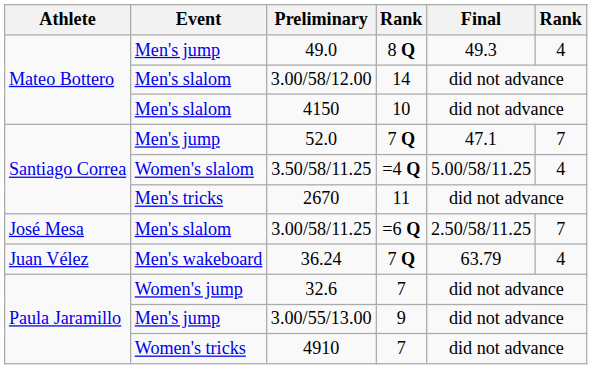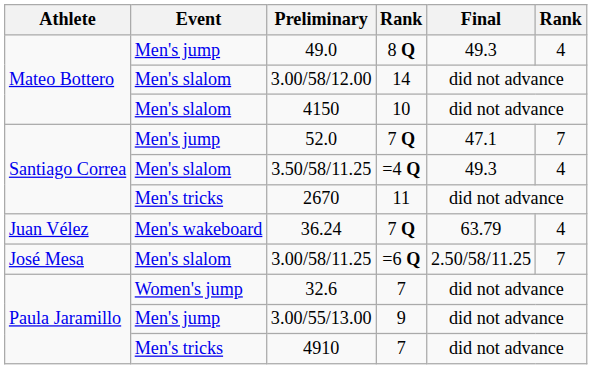 <table class="wikitable" style="font-size:90%">
 <tr>
 <th>Athlete</th>
 <th>Event</th>
 <th>Preliminary</th>
 <th>Rank</th>
 <th>Final</th>
 <th>Rank</th>
 </tr>
 <tr align=center>
 <td rowspan=3 align=left><a href='#'>Mateo Bottero</a></td>
 <td align=left><a href='#'>Men's jump</a></td>
 <td>49.0</td>
 <td>8 <strong>Q</strong></td>
 <td>49.3</td>
 <td>4</td>
 </tr>
 <tr align=center>
 <td align=left><a href='#'>Men's slalom</a></td>
 <td>3.00/58/12.00</td>
 <td>14</td>
 <td align=center colspan=2>did not advance</td>
 </tr>
 <tr align=center>
 <td align=left><a href='#'>Men's slalom</a></td>
 <td>4150</td>
 <td>10</td>
 <td align=center colspan=2>did not advance</td>
 </tr>
 <tr align=center>
 <td rowspan=3 align=left><a href='#'>Santiago Correa</a></td>
 <td align=left><a href='#'>Men's jump</a></td>
 <td>52.0</td>
 <td>7 <strong>Q</strong></td>
 <td>47.1</td>
 <td>7</td>
 </tr>
 <tr align=center>
-<td align=left><a href='#'>Women's slalom</a></td>
+<td align=left><a href='#'>Men's slalom</a></td>
 <td>3.50/58/11.25</td>
 <td>=4 <strong>Q</strong></td>
-<td>5.00/58/11.25</td>
+<td>49.3</td>
 <td>4</td>
 </tr>
 <tr align=center>
 <td align=left><a href='#'>Men's tricks</a></td>
 <td>2670</td>
 <td>11</td>
 <td align=center colspan=2>did not advance</td>
 </tr>
 <tr align=center>
+<td align=left><a href='#'>Juan Vélez</a></td>
+<td align=left><a href='#'>Men's wakeboard</a></td>
+<td>36.24</td>
+<td>7 <strong>Q</strong></td>
+<td>63.79</td>
+<td>4</td>
+</tr>
+<tr align=center>
 <td align=left><a href='#'>José Mesa</a></td>
 <td align=left><a href='#'>Men's slalom</a></td>
 <td>3.00/58/11.25</td>
 <td>=6 <strong>Q</strong></td>
 <td>2.50/58/11.25</td>
 <td>7</td>
-</tr>
-<tr align=center>
-<td align=left><a href='#'>Juan Vélez</a></td>
-<td align=left><a href='#'>Men's wakeboard</a></td>
-<td>36.24</td>
-<td>7 <strong>Q</strong></td>
-<td>63.79</td>
-<td>4</td>
 </tr>
 <tr align=center>
 <td rowspan=3 align=left><a href='#'>Paula Jaramillo</a></td>
 <td align=left><a href='#'>Women's jump</a></td>
 <td>32.6</td>
 <td>7</td>
 <td align=center colspan=2>did not advance</td>
 </tr>
 <tr align=center>
 <td align=left><a href='#'>Men's jump</a></td>
 <td>3.00/55/13.00</td>
 <td>9</td>
 <td align=center colspan=2>did not advance</td>
 </tr>
 <tr align=center>
-<td align=left><a href='#'>Women's tricks</a></td>
+<td align=left><a href='#'>Men's tricks</a></td>
 <td>4910</td>
 <td>7</td>
 <td align=center colspan=2>did not advance</td>
 </tr>
 </table>
